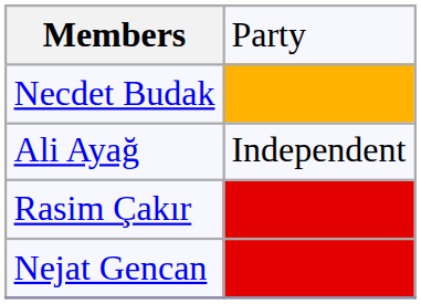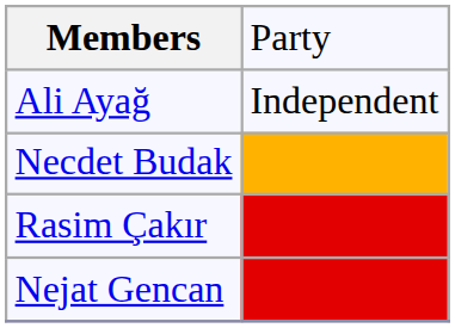 <table class=wikitable style="border:1px solid #8888aa; background-color:#f7f8ff; padding:0px; font-size:90%;">
 <tr>
 <th>Members</th>
 <td>Party</td>
 </tr>
 <tr>
+<td><a href='#'>Ali Ayağ</a></td>
+<td>Independent</td>
+</tr>
+<tr>
 <td><a href='#'>Necdet Budak</a></td>
 <td style="background: #ffb300"></td>
-</tr>
-<tr>
-<td><a href='#'>Ali Ayağ</a></td>
-<td>Independent</td>
 </tr>
 <tr>
 <td><a href='#'>Rasim Çakır</a></td>
 <td style="background: #e30000"></td>
 </tr>
 <tr>
 <td><a href='#'>Nejat Gencan</a></td>
 <td style="background: #e30000"></td>
 </tr>
 <tr>
 </tr>
 </table>
